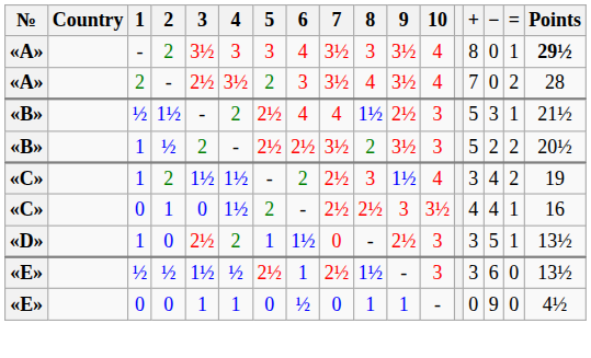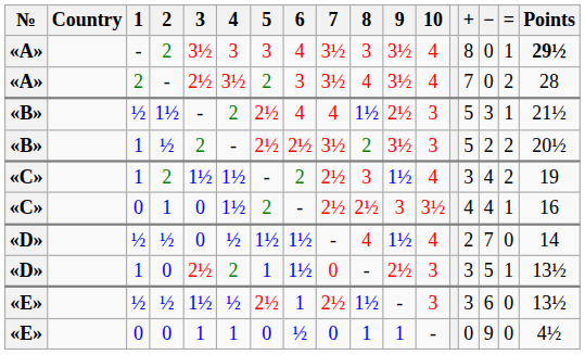 <table class="wikitable" style="text-align:center">
 <tr>
 <th>№</th>
 <th>Country</th>
 <th>1</th>
 <th>2</th>
 <th>3</th>
 <th>4</th>
 <th>5</th>
 <th>6</th>
 <th>7</th>
 <th>8</th>
 <th>9</th>
 <th>10</th>
 <th></th>
 <th>+</th>
 <th>−</th>
 <th>=</th>
 <th>Points</th>
 </tr>
 <tr>
 <th>«A»</th>
 <td style="text-align: left"></td>
 <td>-</td>
 <td style="color:green;">2</td>
 <td style="color:red;">3½</td>
 <td style="color:red;">3</td>
 <td style="color:red;">3</td>
 <td style="color:red;">4</td>
 <td style="color:red;">3½</td>
 <td style="color:red;">3</td>
 <td style="color:red;">3½</td>
 <td style="color:red;">4</td>
 <th></th>
 <td>8</td>
 <td>0</td>
 <td>1</td>
 <td><strong>29½</strong></td>
 </tr>
 <tr>
 <th>«A»</th>
 <td style="text-align: left"></td>
 <td style="color:green;">2</td>
 <td>-</td>
 <td style="color:red;">2½</td>
 <td style="color:red;">3½</td>
 <td style="color:green;">2</td>
 <td style="color:red;">3</td>
 <td style="color:red;">3½</td>
 <td style="color:red;">4</td>
 <td style="color:red;">3½</td>
 <td style="color:red;">4</td>
 <th></th>
 <td>7</td>
 <td>0</td>
 <td>2</td>
 <td>28</td>
 </tr>
 <tr style="border-top:2px solid grey;">
 <th>«B»</th>
 <td style="text-align: left"></td>
 <td style="color:blue;">½</td>
 <td style="color:blue;">1½</td>
 <td>-</td>
 <td style="color:green;">2</td>
 <td style="color:red;">2½</td>
 <td style="color:red;">4</td>
 <td style="color:red;">4</td>
 <td style="color:blue;">1½</td>
 <td style="color:red;">2½</td>
 <td style="color:red;">3</td>
 <th></th>
 <td>5</td>
 <td>3</td>
 <td>1</td>
 <td>21½</td>
 </tr>
 <tr>
 <th>«B»</th>
 <td style="text-align: left"></td>
 <td style="color:blue;">1</td>
 <td style="color:blue;">½</td>
 <td style="color:green;">2</td>
 <td>-</td>
 <td style="color:red;">2½</td>
 <td style="color:red;">2½</td>
 <td style="color:red;">3½</td>
 <td style="color:green;">2</td>
 <td style="color:red;">3½</td>
 <td style="color:red;">3</td>
 <th></th>
 <td>5</td>
 <td>2</td>
 <td>2</td>
 <td>20½</td>
 </tr>
 <tr style="border-top:2px solid grey;">
 <th>«C»</th>
 <td style="text-align: left"></td>
 <td style="color:blue;">1</td>
 <td style="color:green;">2</td>
 <td style="color:blue;">1½</td>
 <td style="color:blue;">1½</td>
 <td>-</td>
 <td style="color:green;">2</td>
 <td style="color:red;">2½</td>
 <td style="color:red;">3</td>
 <td style="color:blue;">1½</td>
 <td style="color:red;">4</td>
 <th></th>
 <td>3</td>
 <td>4</td>
 <td>2</td>
 <td>19</td>
 </tr>
 <tr>
 <th>«C»</th>
 <td style="text-align: left"></td>
 <td style="color:blue;">0</td>
 <td style="color:blue;">1</td>
 <td style="color:blue;">0</td>
 <td style="color:blue;">1½</td>
 <td style="color:green;">2</td>
 <td>-</td>
 <td style="color:red;">2½</td>
 <td style="color:red;">2½</td>
 <td style="color:red;">3</td>
 <td style="color:red;">3½</td>
 <th></th>
 <td>4</td>
 <td>4</td>
 <td>1</td>
 <td>16</td>
 </tr>
+<tr style="border-top:2px solid grey;">
+<th>«D»</th>
+<td style="text-align: left"></td>
+<td style="color:blue;">½</td>
+<td style="color:blue;">½</td>
+<td style="color:blue;">0</td>
+<td style="color:blue;">½</td>
+<td style="color:blue;">1½</td>
+<td style="color:blue;">1½</td>
+<td>-</td>
+<td style="color:red;">4</td>
+<td style="color:blue;">1½</td>
+<td style="color:red;">4</td>
+<th></th>
+<td>2</td>
+<td>7</td>
+<td>0</td>
+<td>14</td>
+</tr>
 <tr>
 <th>«D»</th>
 <td style="text-align: left"></td>
 <td style="color:blue;">1</td>
 <td style="color:blue;">0</td>
 <td style="color:red;">2½</td>
 <td style="color:green;">2</td>
 <td style="color:blue;">1</td>
 <td style="color:blue;">1½</td>
 <td style="color:red;">0</td>
 <td>-</td>
 <td style="color:red;">2½</td>
 <td style="color:red;">3</td>
 <th></th>
 <td>3</td>
 <td>5</td>
 <td>1</td>
 <td>13½</td>
 </tr>
 <tr style="border-top:2px solid grey;">
 <th>«E»</th>
 <td style="text-align: left"></td>
 <td style="color:blue;">½</td>
 <td style="color:blue;">½</td>
 <td style="color:blue;">1½</td>
 <td style="color:blue;">½</td>
 <td style="color:red;">2½</td>
 <td style="color:blue;">1</td>
 <td style="color:red;">2½</td>
 <td style="color:blue;">1½</td>
 <td>-</td>
 <td style="color:red;">3</td>
 <th></th>
 <td>3</td>
 <td>6</td>
 <td>0</td>
 <td>13½</td>
 </tr>
 <tr>
 <th>«E»</th>
 <td style="text-align: left"></td>
 <td style="color:blue;">0</td>
 <td style="color:blue;">0</td>
 <td style="color:blue;">1</td>
 <td style="color:blue;">1</td>
 <td style="color:blue;">0</td>
 <td style="color:blue;">½</td>
 <td style="color:blue;">0</td>
 <td style="color:blue;">1</td>
 <td style="color:blue;">1</td>
 <td>-</td>
 <th></th>
 <td>0</td>
 <td>9</td>
 <td>0</td>
 <td>4½</td>
 </tr>
 </table>
